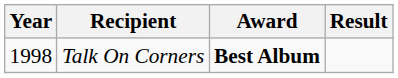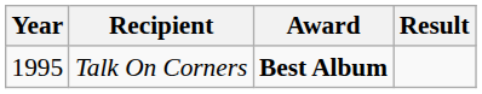 <table class="wikitable">
 <tr>
 <th>Year</th>
 <th>Recipient</th>
 <th>Award</th>
 <th>Result</th>
 </tr>
 <tr>
-<td>1998</td>
+<td>1995</td>
 <td><em>Talk On Corners</em></td>
 <td><strong>Best Album</strong></td>
 <td></td>
 </tr>
 </table>
